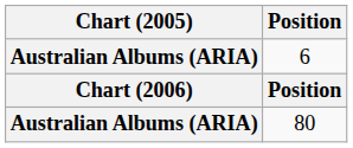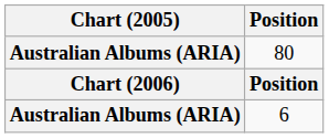 <table class="wikitable plainrowheaders" style="text-align:center">
 <tr>
 <th scope="col">Chart (2005)</th>
 <th scope="col">Position</th>
 </tr>
 <tr>
 <th scope="row">Australian Albums (ARIA)</th>
-<td>6</td>
+<td>80</td>
 </tr>
 <tr>
 <th scope="col">Chart (2006)</th>
 <th scope="col">Position</th>
 </tr>
 <tr>
 <th scope="row">Australian Albums (ARIA)</th>
-<td>80</td>
+<td>6</td>
 </tr>
 </table>
